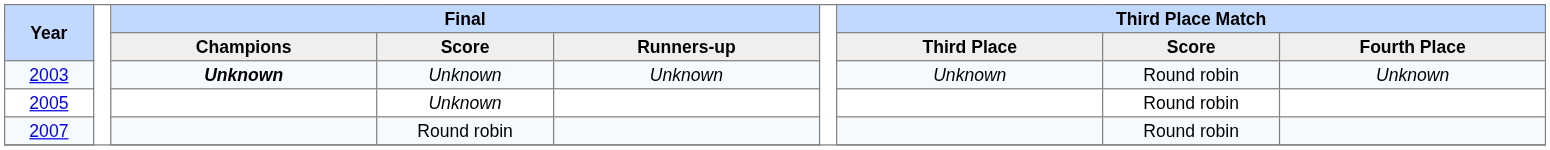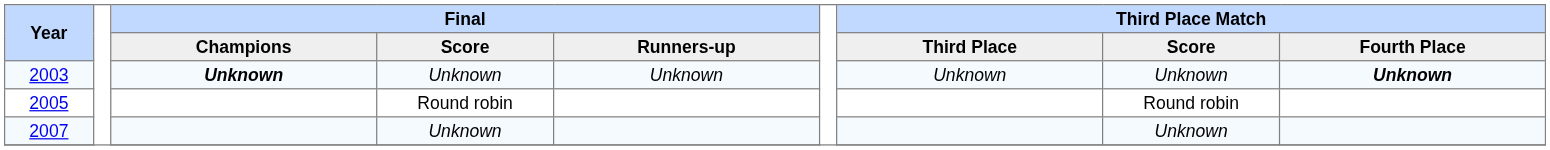 <table border=1 style="border-collapse:collapse; font-size:90%;" cellpadding=3 cellspacing=0 width=100%>
 <tr bgcolor=#C1D8FF>
 <th rowspan=2 width=5%>Year</th>
 <th width=1% rowspan=8 bgcolor=ffffff></th>
 <th colspan=3>Final</th>
 <th width=1% rowspan=8 bgcolor=ffffff></th>
 <th colspan=3>Third Place Match</th>
 </tr>
 <tr bgcolor=#EFEFEF>
 <th width=15%>Champions</th>
 <th width=10%>Score</th>
 <th width=15%>Runners-up</th>
 <th width=15%>Third Place</th>
 <th width=10%>Score</th>
 <th width=15%>Fourth Place</th>
 </tr>
 <tr align=center bgcolor=#F5FAFF>
 <td><a href='#'>2003</a></td>
 <td><strong><em>Unknown</em></strong></td>
 <td><em>Unknown</em></td>
 <td><em>Unknown</em></td>
 <td><em>Unknown</em></td>
-<td>Round robin</td>
 <td><em>Unknown</em></td>
+<td><strong><em>Unknown</em></strong></td>
 </tr>
 <tr align=center>
 <td><a href='#'>2005</a></td>
 <td><strong></strong></td>
-<td><em>Unknown</em></td>
+<td>Round robin</td>
 <td></td>
 <td></td>
 <td>Round robin</td>
 <td></td>
 </tr>
 <tr align=center bgcolor=#F5FAFF>
 <td><a href='#'>2007</a></td>
 <td><strong></strong></td>
-<td>Round robin</td>
+<td><em>Unknown</em></td>
 <td></td>
 <td></td>
-<td>Round robin</td>
+<td><em>Unknown</em></td>
 <td></td>
 </tr>
 <tr align=center>
 </tr>
 </table>
